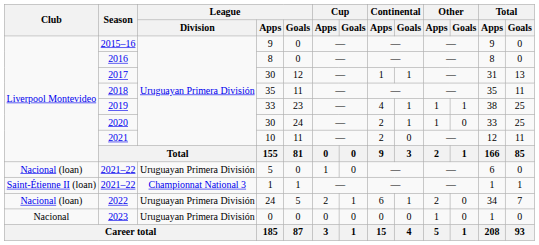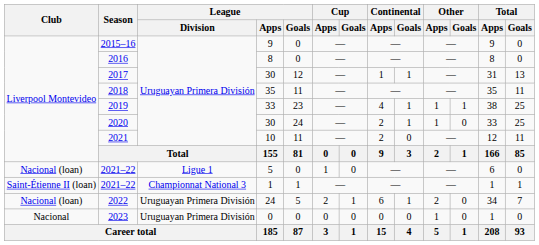 <table class="wikitable" style="text-align:center">
 <tr>
 <th rowspan="2">Club</th>
 <th rowspan="2">Season</th>
 <th colspan="3">League</th>
 <th colspan="2">Cup</th>
 <th colspan="2">Continental</th>
 <th colspan="2">Other</th>
 <th colspan="2">Total</th>
 </tr>
 <tr>
 <th>Division</th>
 <th>Apps</th>
 <th>Goals</th>
 <th>Apps</th>
 <th>Goals</th>
 <th>Apps</th>
 <th>Goals</th>
 <th>Apps</th>
 <th>Goals</th>
 <th>Apps</th>
 <th>Goals</th>
 </tr>
 <tr>
 <td rowspan="8"><a href='#'>Liverpool Montevideo</a></td>
 <td><a href='#'>2015–16</a></td>
 <td rowspan="7"><a href='#'>Uruguayan Primera División</a></td>
 <td>9</td>
 <td>0</td>
 <td colspan="2">—</td>
 <td colspan="2">—</td>
 <td colspan="2">—</td>
 <td>9</td>
 <td>0</td>
 </tr>
 <tr>
 <td><a href='#'>2016</a></td>
 <td>8</td>
 <td>0</td>
 <td colspan="2">—</td>
 <td colspan="2">—</td>
 <td colspan="2">—</td>
 <td>8</td>
 <td>0</td>
 </tr>
 <tr>
 <td><a href='#'>2017</a></td>
 <td>30</td>
 <td>12</td>
 <td colspan="2">—</td>
 <td>1</td>
 <td>1</td>
 <td colspan="2">—</td>
 <td>31</td>
 <td>13</td>
 </tr>
 <tr>
 <td><a href='#'>2018</a></td>
 <td>35</td>
 <td>11</td>
 <td colspan="2">—</td>
 <td colspan="2">—</td>
 <td colspan="2">—</td>
 <td>35</td>
 <td>11</td>
 </tr>
 <tr>
 <td><a href='#'>2019</a></td>
 <td>33</td>
 <td>23</td>
 <td colspan="2">—</td>
 <td>4</td>
 <td>1</td>
 <td>1</td>
 <td>1</td>
 <td>38</td>
 <td>25</td>
 </tr>
 <tr>
 <td><a href='#'>2020</a></td>
 <td>30</td>
 <td>24</td>
 <td colspan="2">—</td>
 <td>2</td>
 <td>1</td>
 <td>1</td>
 <td>0</td>
 <td>33</td>
 <td>25</td>
 </tr>
 <tr>
 <td><a href='#'>2021</a></td>
 <td>10</td>
 <td>11</td>
 <td colspan="2">—</td>
 <td>2</td>
 <td>0</td>
 <td colspan="2">—</td>
 <td>12</td>
 <td>11</td>
 </tr>
 <tr>
 <th colspan="2">Total</th>
 <th>155</th>
 <th>81</th>
 <th>0</th>
 <th>0</th>
 <th>9</th>
 <th>3</th>
 <th>2</th>
 <th>1</th>
 <th>166</th>
 <th>85</th>
 </tr>
 <tr>
 <td><a href='#'>Nacional</a> (loan)</td>
 <td><a href='#'>2021–22</a></td>
-<td>Uruguayan Primera División</td>
+<td><a href='#'>Ligue 1</a></td>
 <td>5</td>
 <td>0</td>
 <td>1</td>
 <td>0</td>
 <td colspan="2">—</td>
 <td colspan="2">—</td>
 <td>6</td>
 <td>0</td>
 </tr>
 <tr>
 <td><a href='#'>Saint-Étienne II</a> (loan)</td>
 <td><a href='#'>2021–22</a></td>
 <td><a href='#'>Championnat National 3</a></td>
 <td>1</td>
 <td>1</td>
 <td colspan="2">—</td>
 <td colspan="2">—</td>
 <td colspan="2">—</td>
 <td>1</td>
 <td>1</td>
 </tr>
 <tr>
 <td><a href='#'>Nacional</a> (loan)</td>
 <td><a href='#'>2022</a></td>
 <td>Uruguayan Primera División</td>
 <td>24</td>
 <td>5</td>
 <td>2</td>
 <td>1</td>
 <td>6</td>
 <td>1</td>
 <td>2</td>
 <td>0</td>
 <td>34</td>
 <td>7</td>
 </tr>
 <tr>
 <td>Nacional</td>
 <td><a href='#'>2023</a></td>
 <td>Uruguayan Primera División</td>
 <td>0</td>
 <td>0</td>
 <td>0</td>
 <td>0</td>
 <td>0</td>
 <td>0</td>
 <td>1</td>
 <td>0</td>
 <td>1</td>
 <td>0</td>
 </tr>
 <tr>
 <th colspan="3">Career total</th>
 <th>185</th>
 <th>87</th>
 <th>3</th>
 <th>1</th>
 <th>15</th>
 <th>4</th>
 <th>5</th>
 <th>1</th>
 <th>208</th>
 <th>93</th>
 </tr>
 </table>
